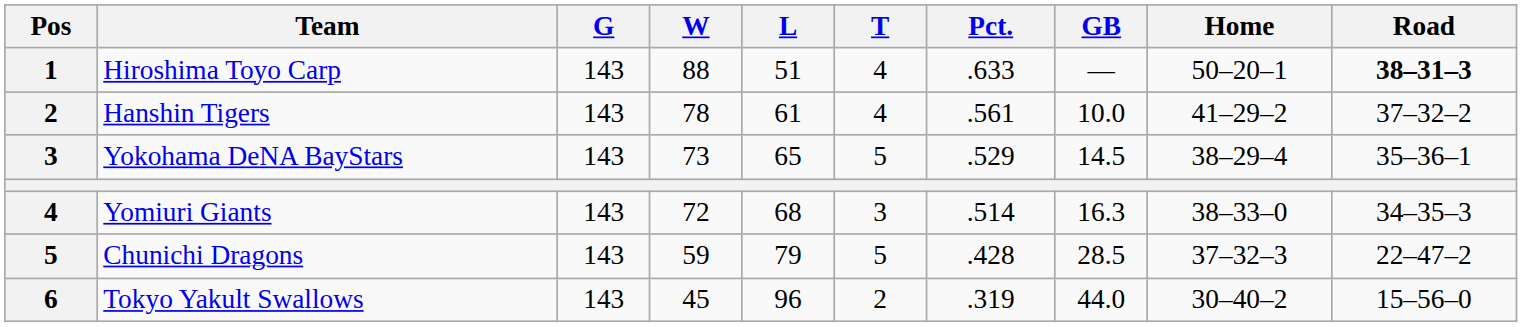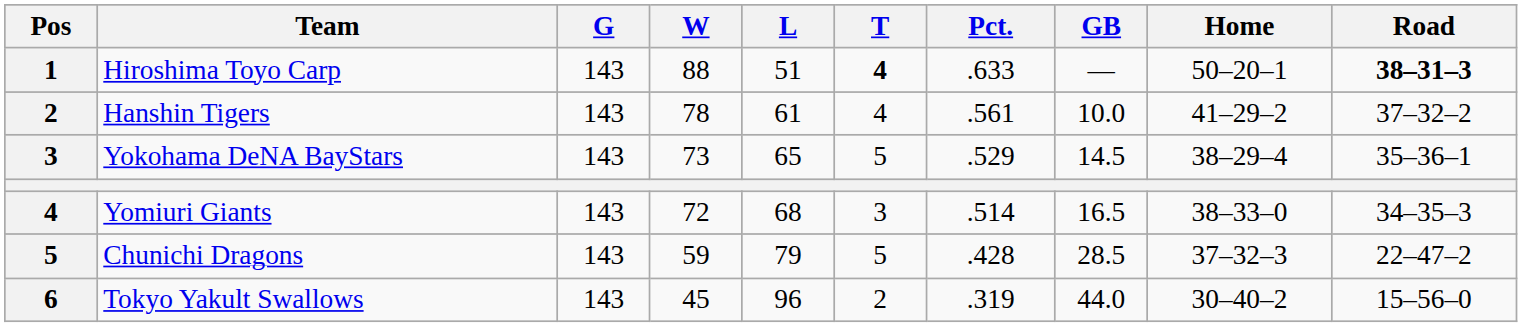 <table class="wikitable plainrowheaders"  style="width:70%; text-align:center;">
 <tr>
 <th scope="col" style="width:5%;">Pos</th>
 <th scope="col" style="width:25%;">Team</th>
 <th scope="col" style="width:5%;"><a href='#'>G</a></th>
 <th scope="col" style="width:5%;"><a href='#'>W</a></th>
 <th scope="col" style="width:5%;"><a href='#'>L</a></th>
 <th scope="col" style="width:5%;"><a href='#'>T</a></th>
 <th scope="col" style="width:7%;"><a href='#'>Pct.</a></th>
 <th scope="col" style="width:5%;"><a href='#'>GB</a></th>
 <th scope="col" style="width:10%;">Home</th>
 <th scope="col" style="width:10%;">Road</th>
 </tr>
 <tr>
 <th>1</th>
 <td style="text-align:left;"><a href='#'>Hiroshima Toyo Carp</a></td>
 <td>143</td>
 <td>88</td>
 <td>51</td>
-<td>4</td>
+<td><strong>4</strong></td>
 <td>.633</td>
 <td>—</td>
 <td>50–20–1</td>
 <td><strong>38–31–3</strong></td>
 </tr>
 <tr>
 <th>2</th>
 <td style="text-align:left;"><a href='#'>Hanshin Tigers</a></td>
 <td>143</td>
 <td>78</td>
 <td>61</td>
 <td>4</td>
 <td>.561</td>
 <td>10.0</td>
 <td>41–29–2</td>
 <td>37–32–2</td>
 </tr>
 <tr>
 <th>3</th>
 <td style="text-align:left;"><a href='#'>Yokohama DeNA BayStars</a></td>
 <td>143</td>
 <td>73</td>
 <td>65</td>
 <td>5</td>
 <td>.529</td>
 <td>14.5</td>
 <td>38–29–4</td>
 <td>35–36–1</td>
 </tr>
 <tr>
 <th colspan="10"></th>
 </tr>
 <tr>
 <th>4</th>
 <td style="text-align:left;"><a href='#'>Yomiuri Giants</a></td>
 <td>143</td>
 <td>72</td>
 <td>68</td>
 <td>3</td>
 <td>.514</td>
-<td>16.3</td>
+<td>16.5</td>
 <td>38–33–0</td>
 <td>34–35–3</td>
 </tr>
 <tr>
 <th>5</th>
 <td style="text-align:left;"><a href='#'>Chunichi Dragons</a></td>
 <td>143</td>
 <td>59</td>
 <td>79</td>
 <td>5</td>
 <td>.428</td>
 <td>28.5</td>
 <td>37–32–3</td>
 <td>22–47–2</td>
 </tr>
 <tr>
 <th>6</th>
 <td style="text-align:left;"><a href='#'>Tokyo Yakult Swallows</a></td>
 <td>143</td>
 <td>45</td>
 <td>96</td>
 <td>2</td>
 <td>.319</td>
 <td>44.0</td>
 <td>30–40–2</td>
 <td>15–56–0</td>
 </tr>
 </table>
